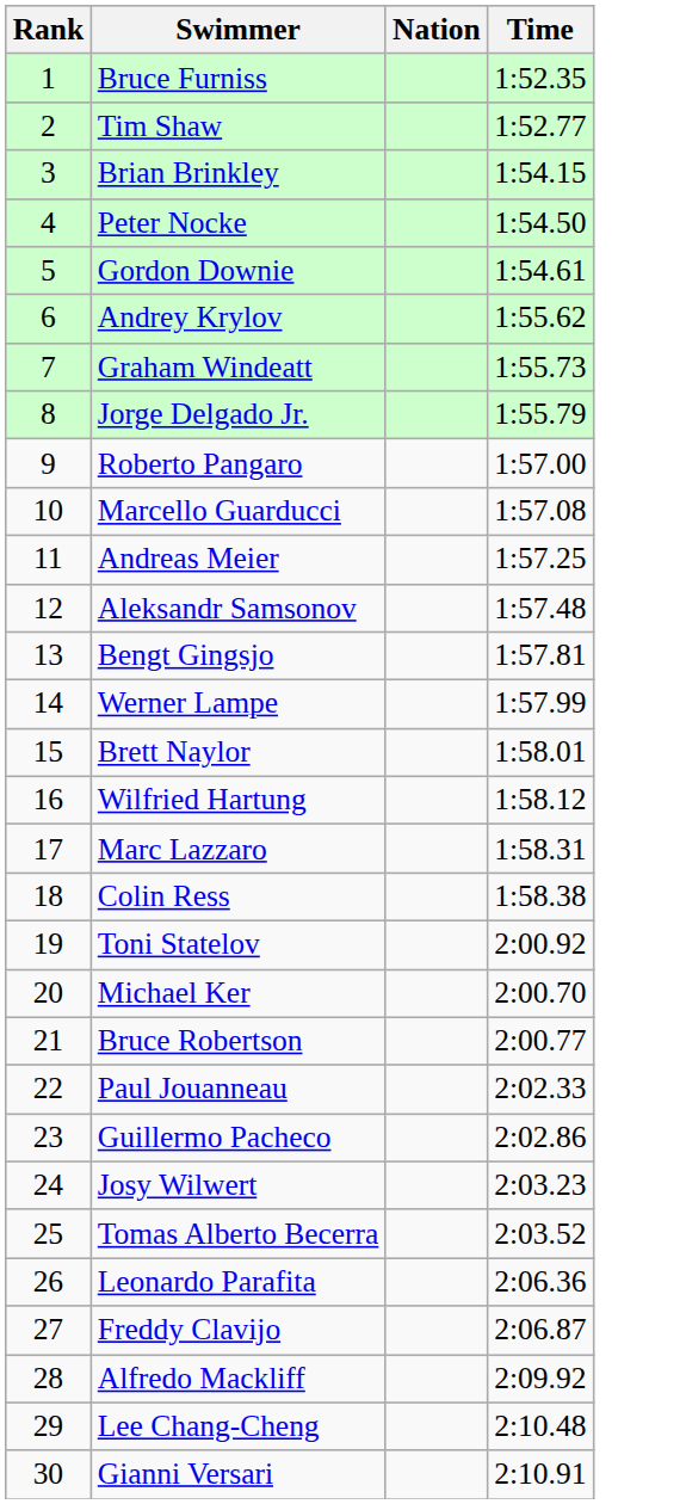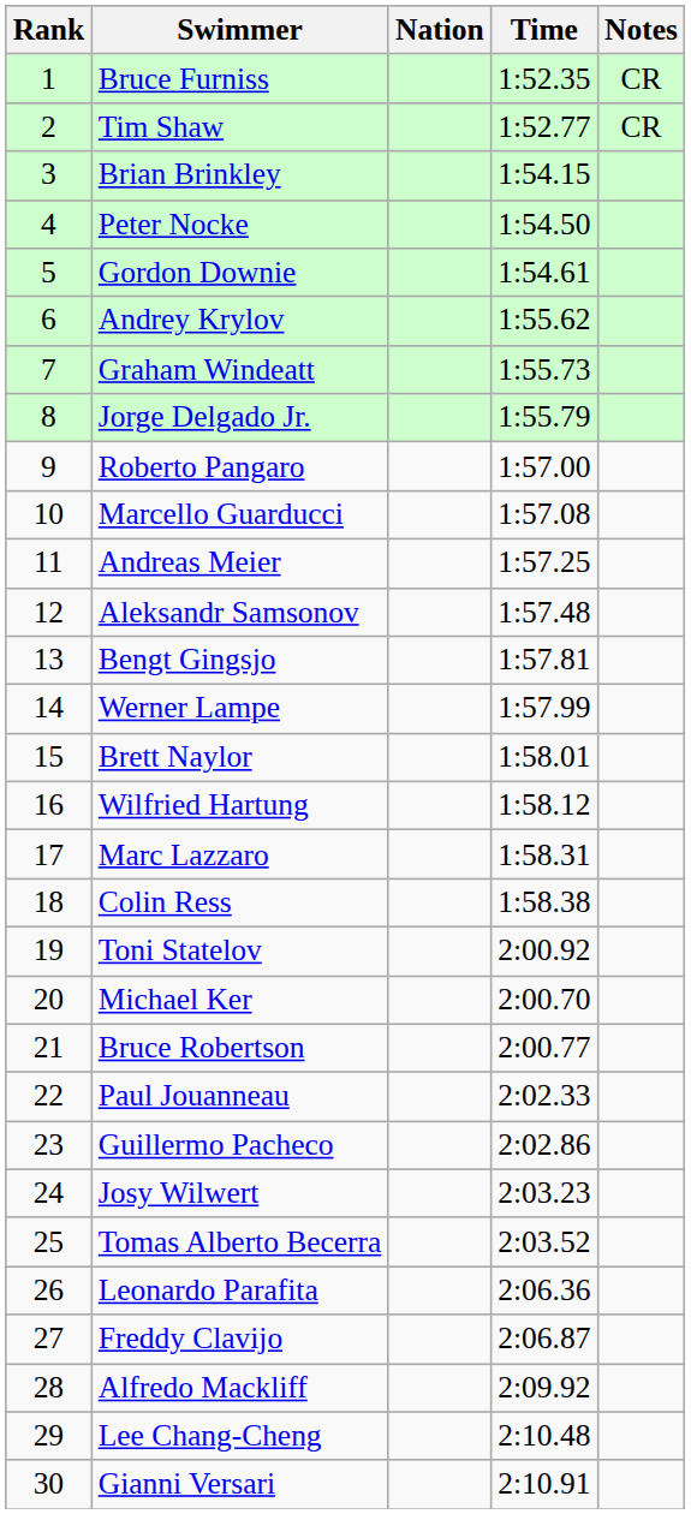 <table class="wikitable sortable" style="text-align:center">
 <tr>
 <th>Rank</th>
 <th>Swimmer</th>
 <th>Nation</th>
 <th>Time</th>
+<th>Notes</th>
 </tr>
 <tr bgcolor=ccffcc>
 <td>1</td>
 <td align=left><a href='#'>Bruce Furniss</a></td>
 <td align=left></td>
 <td>1:52.35</td>
+<td>CR</td>
 </tr>
 <tr bgcolor=ccffcc>
 <td>2</td>
 <td align=left><a href='#'>Tim Shaw</a></td>
 <td align=left></td>
 <td>1:52.77</td>
+<td>CR</td>
 </tr>
 <tr bgcolor=ccffcc>
 <td>3</td>
 <td align=left><a href='#'>Brian Brinkley</a></td>
 <td align=left></td>
 <td>1:54.15</td>
+<td></td>
 </tr>
 <tr bgcolor=ccffcc>
 <td>4</td>
 <td align=left><a href='#'>Peter Nocke</a></td>
 <td align=left></td>
 <td>1:54.50</td>
+<td></td>
 </tr>
 <tr bgcolor=ccffcc>
 <td>5</td>
 <td align=left><a href='#'>Gordon Downie</a></td>
 <td align=left></td>
 <td>1:54.61</td>
+<td></td>
 </tr>
 <tr bgcolor=ccffcc>
 <td>6</td>
 <td align=left><a href='#'>Andrey Krylov</a></td>
 <td align=left></td>
 <td>1:55.62</td>
+<td></td>
 </tr>
 <tr bgcolor=ccffcc>
 <td>7</td>
 <td align=left><a href='#'>Graham Windeatt</a></td>
 <td align=left></td>
 <td>1:55.73</td>
+<td></td>
 </tr>
 <tr bgcolor=ccffcc>
 <td>8</td>
 <td align=left><a href='#'>Jorge Delgado Jr.</a></td>
 <td align=left></td>
 <td>1:55.79</td>
+<td></td>
 </tr>
 <tr>
 <td>9</td>
 <td align=left><a href='#'>Roberto Pangaro</a></td>
 <td align=left></td>
 <td>1:57.00</td>
+<td></td>
 </tr>
 <tr>
 <td>10</td>
 <td align=left><a href='#'>Marcello Guarducci</a></td>
 <td align=left></td>
 <td>1:57.08</td>
+<td></td>
 </tr>
 <tr>
 <td>11</td>
 <td align=left><a href='#'>Andreas Meier</a></td>
 <td align=left></td>
 <td>1:57.25</td>
+<td></td>
 </tr>
 <tr>
 <td>12</td>
 <td align=left><a href='#'>Aleksandr Samsonov</a></td>
 <td align=left></td>
 <td>1:57.48</td>
+<td></td>
 </tr>
 <tr>
 <td>13</td>
 <td align=left><a href='#'>Bengt Gingsjo</a></td>
 <td align=left></td>
 <td>1:57.81</td>
+<td></td>
 </tr>
 <tr>
 <td>14</td>
 <td align=left><a href='#'>Werner Lampe</a></td>
 <td align=left></td>
 <td>1:57.99</td>
+<td></td>
 </tr>
 <tr>
 <td>15</td>
 <td align=left><a href='#'>Brett Naylor</a></td>
 <td align=left></td>
 <td>1:58.01</td>
+<td></td>
 </tr>
 <tr>
 <td>16</td>
 <td align=left><a href='#'>Wilfried Hartung</a></td>
 <td align=left></td>
 <td>1:58.12</td>
+<td></td>
 </tr>
 <tr>
 <td>17</td>
 <td align=left><a href='#'>Marc Lazzaro</a></td>
 <td align=left></td>
 <td>1:58.31</td>
+<td></td>
 </tr>
 <tr>
 <td>18</td>
 <td align=left><a href='#'>Colin Ress</a></td>
 <td align=left></td>
 <td>1:58.38</td>
+<td></td>
 </tr>
 <tr>
 <td>19</td>
 <td align=left><a href='#'>Toni Statelov</a></td>
 <td align=left></td>
 <td>2:00.92</td>
+<td></td>
 </tr>
 <tr>
 <td>20</td>
 <td align=left><a href='#'>Michael Ker</a></td>
 <td align=left></td>
 <td>2:00.70</td>
+<td></td>
 </tr>
 <tr>
 <td>21</td>
 <td align=left><a href='#'>Bruce Robertson</a></td>
 <td align=left></td>
 <td>2:00.77</td>
+<td></td>
 </tr>
 <tr>
 <td>22</td>
 <td align=left><a href='#'>Paul Jouanneau</a></td>
 <td align=left></td>
 <td>2:02.33</td>
+<td></td>
 </tr>
 <tr>
 <td>23</td>
 <td align=left><a href='#'>Guillermo Pacheco</a></td>
 <td align=left></td>
 <td>2:02.86</td>
+<td></td>
 </tr>
 <tr>
 <td>24</td>
 <td align=left><a href='#'>Josy Wilwert</a></td>
 <td align=left></td>
 <td>2:03.23</td>
+<td></td>
 </tr>
 <tr>
 <td>25</td>
 <td align=left><a href='#'>Tomas Alberto Becerra</a></td>
 <td align=left></td>
 <td>2:03.52</td>
+<td></td>
 </tr>
 <tr>
 <td>26</td>
 <td align=left><a href='#'>Leonardo Parafita</a></td>
 <td align=left></td>
 <td>2:06.36</td>
+<td></td>
 </tr>
 <tr>
 <td>27</td>
 <td align=left><a href='#'>Freddy Clavijo</a></td>
 <td align=left></td>
 <td>2:06.87</td>
+<td></td>
 </tr>
 <tr>
 <td>28</td>
 <td align=left><a href='#'>Alfredo Mackliff</a></td>
 <td align=left></td>
 <td>2:09.92</td>
+<td></td>
 </tr>
 <tr>
 <td>29</td>
 <td align=left><a href='#'>Lee Chang-Cheng</a></td>
 <td align=left></td>
 <td>2:10.48</td>
+<td></td>
 </tr>
 <tr>
 <td>30</td>
 <td align=left><a href='#'>Gianni Versari</a></td>
 <td align=left></td>
 <td>2:10.91</td>
+<td></td>
 </tr>
 </table>
